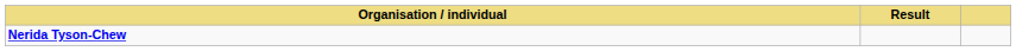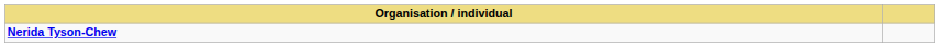 <table class="wikitable" width=100%>
 <tr>
 <th style="width:85%;background:#EEDD82;">Organisation / individual</th>
-<th style="width:10%;background:#EEDD82;">Result</th>
 <th style="width:5%;background:#EEDD82;"></th>
 </tr>
 <tr>
 <td><strong><a href='#'>Nerida Tyson-Chew</a></strong></td>
-<td></td>
 <td><br></td>
 </tr>
 </table>
